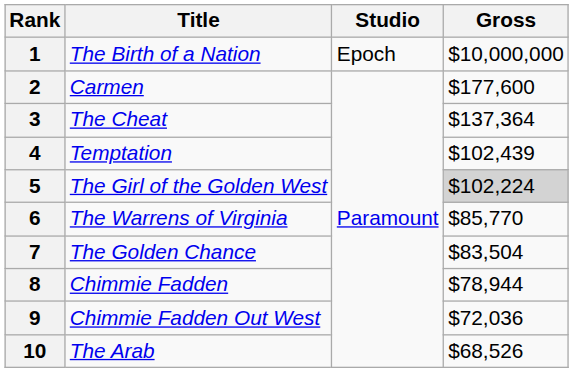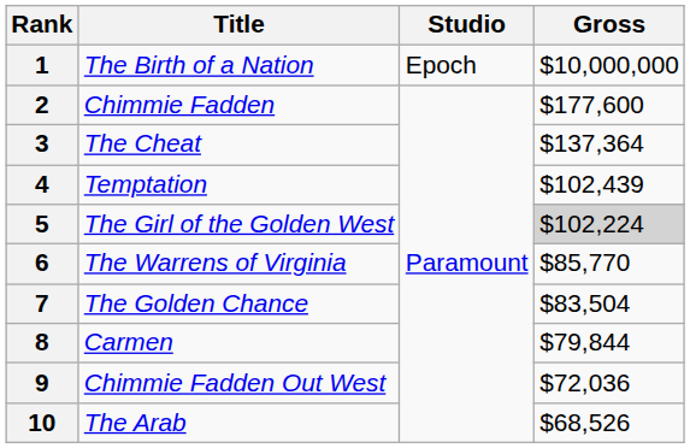 <table class="wikitable sortable" style="margin:auto; margin:auto;">
 <tr>
 <th>Rank</th>
 <th>Title</th>
 <th>Studio</th>
 <th>Gross</th>
 </tr>
 <tr>
 <th style="text-align:center;">1</th>
 <td><em><a href='#'>The Birth of a Nation</a></em></td>
 <td>Epoch</td>
 <td>$10,000,000</td>
 </tr>
 <tr>
 <th style="text-align:center;">2</th>
-<td><em><a href='#'>Carmen</a></em></td>
+<td><em><a href='#'>Chimmie Fadden</a></em></td>
 <td rowspan="9"><a href='#'>Paramount</a></td>
 <td>$177,600</td>
 </tr>
 <tr>
 <th style="text-align:center;">3</th>
 <td><em><a href='#'>The Cheat</a></em></td>
 <td>$137,364</td>
 </tr>
 <tr>
 <th style="text-align:center;">4</th>
 <td><em><a href='#'>Temptation</a></em></td>
 <td>$102,439</td>
 </tr>
 <tr>
 <th style="text-align:center;">5</th>
 <td><em><a href='#'>The Girl of the Golden West</a></em></td>
 <td style="background: lightgrey;">$102,224</td>
 </tr>
 <tr>
 <th style="text-align:center;">6</th>
 <td><em><a href='#'>The Warrens of Virginia</a></em></td>
 <td>$85,770</td>
 </tr>
 <tr>
 <th style="text-align:center;">7</th>
 <td><em><a href='#'>The Golden Chance</a></em></td>
 <td>$83,504</td>
 </tr>
 <tr>
 <th style="text-align:center;">8</th>
-<td><em><a href='#'>Chimmie Fadden</a></em></td>
-<td>$78,944</td>
+<td><em><a href='#'>Carmen</a></em></td>
+<td>$79,844</td>
 </tr>
 <tr>
 <th style="text-align:center;">9</th>
 <td><em><a href='#'>Chimmie Fadden Out West</a></em></td>
 <td>$72,036</td>
 </tr>
 <tr>
 <th style="text-align:center;">10</th>
 <td><em><a href='#'>The Arab</a></em></td>
 <td>$68,526</td>
 </tr>
 </table>
